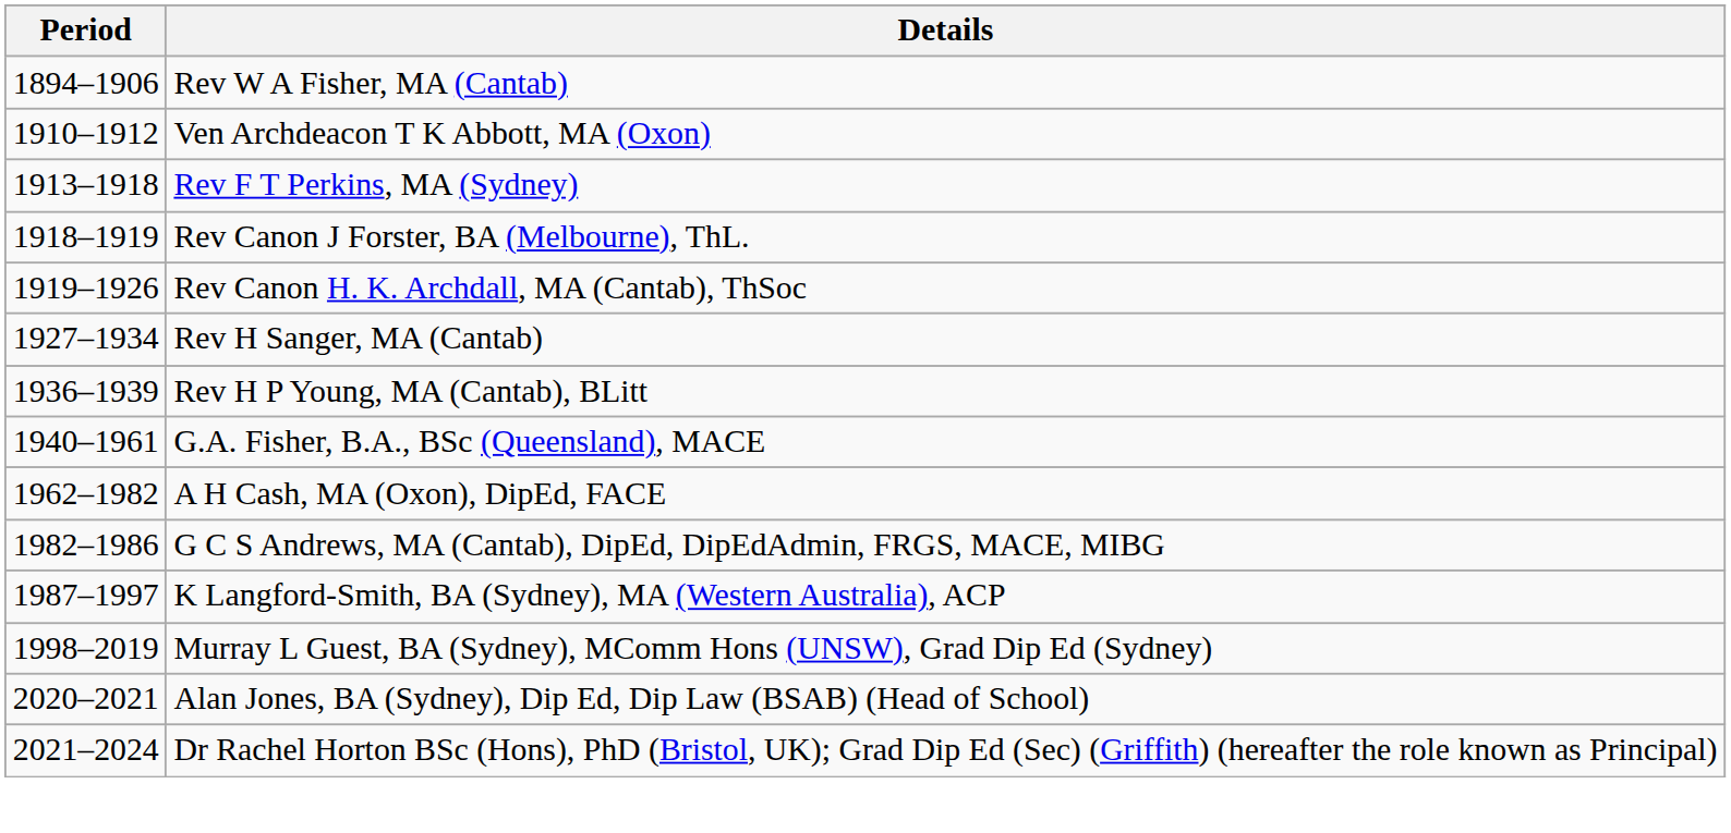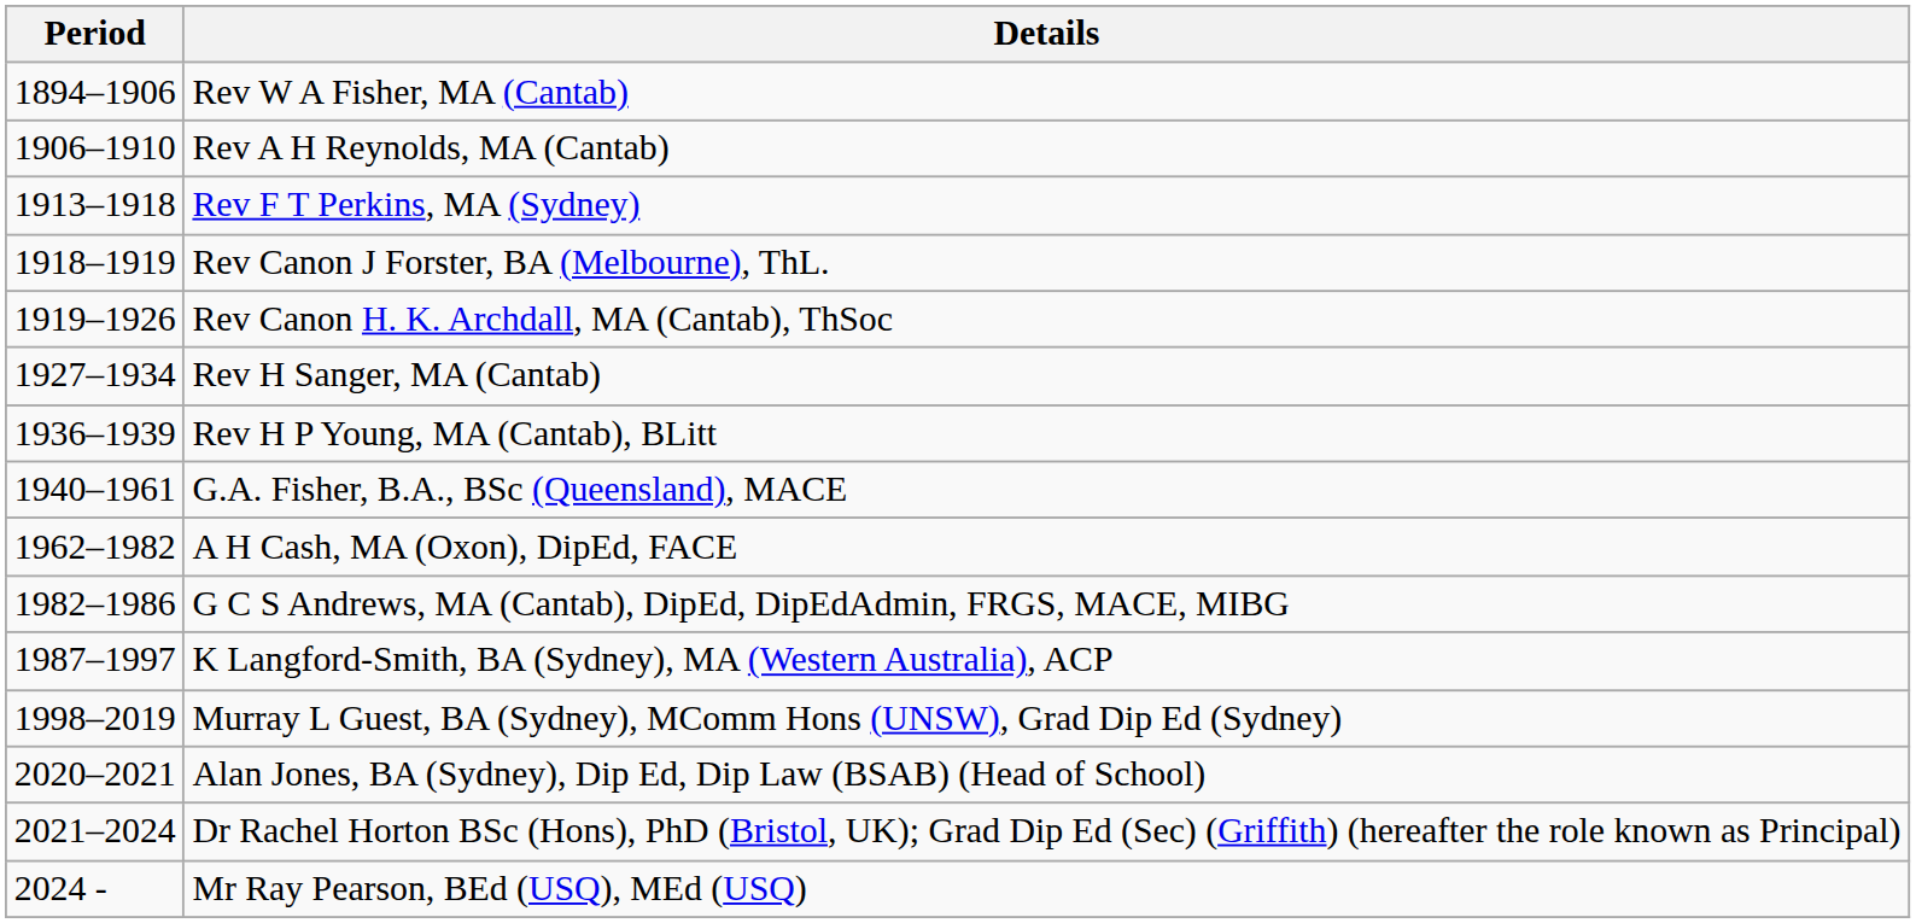 <table class="wikitable">
 <tr>
 <th>Period</th>
 <th>Details</th>
 </tr>
 <tr>
 <td>1894–1906</td>
 <td>Rev W A Fisher, MA <a href='#'>(Cantab)</a></td>
 </tr>
 <tr>
-<td>1910–1912</td>
-<td>Ven Archdeacon T K Abbott, MA <a href='#'>(Oxon)</a></td>
+<td>1906–1910</td>
+<td>Rev A H Reynolds, MA (Cantab)</td>
 </tr>
 <tr>
 <td>1913–1918</td>
 <td><a href='#'>Rev F T Perkins</a>, MA <a href='#'>(Sydney)</a></td>
 </tr>
 <tr>
 <td>1918–1919</td>
 <td>Rev Canon J Forster, BA <a href='#'>(Melbourne)</a>, ThL.</td>
 </tr>
 <tr>
 <td>1919–1926</td>
 <td>Rev Canon <a href='#'>H. K. Archdall</a>, MA (Cantab), ThSoc</td>
 </tr>
 <tr>
 <td>1927–1934</td>
 <td>Rev H Sanger, MA (Cantab)</td>
 </tr>
 <tr>
 <td>1936–1939</td>
 <td>Rev H P Young, MA (Cantab), BLitt</td>
 </tr>
 <tr>
 <td>1940–1961</td>
 <td>G.A. Fisher, B.A., BSc <a href='#'>(Queensland)</a>, MACE</td>
 </tr>
 <tr>
 <td>1962–1982</td>
 <td>A H Cash, MA (Oxon), DipEd, FACE</td>
 </tr>
 <tr>
 <td>1982–1986</td>
 <td>G C S Andrews, MA (Cantab), DipEd, DipEdAdmin, FRGS, MACE, MIBG</td>
 </tr>
 <tr>
 <td>1987–1997</td>
 <td>K Langford-Smith, BA (Sydney), MA <a href='#'>(Western Australia)</a>, ACP</td>
 </tr>
 <tr>
 <td>1998–2019</td>
 <td>Murray L Guest, BA (Sydney), MComm Hons <a href='#'>(UNSW)</a>, Grad Dip Ed (Sydney)</td>
 </tr>
 <tr>
 <td>2020–2021</td>
 <td>Alan Jones, BA (Sydney), Dip Ed, Dip Law (BSAB) (Head of School)</td>
 </tr>
 <tr>
 <td>2021–2024</td>
 <td>Dr Rachel Horton BSc (Hons), PhD (<a href='#'>Bristol</a>, UK); Grad Dip Ed (Sec) (<a href='#'>Griffith</a>) (hereafter the role known as Principal)</td>
 </tr>
+<tr>
+<td>2024 -</td>
+<td>Mr Ray Pearson, BEd (<a href='#'>USQ</a>), MEd (<a href='#'>USQ</a>)</td>
+</tr>
 </table>
